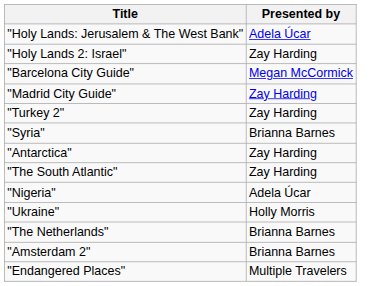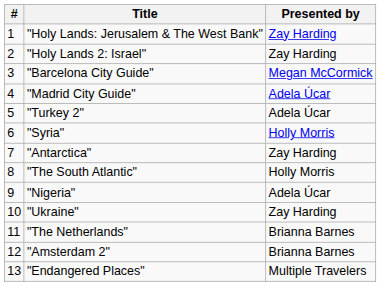 <table class="wikitable">
 <tr>
+<th>#</th>
 <th>Title</th>
 <th>Presented by</th>
 </tr>
 <tr>
+<td>1</td>
 <td>"Holy Lands: Jerusalem & The West Bank"</td>
-<td><a href='#'>Adela Úcar</a></td>
+<td><a href='#'>Zay Harding</a></td>
 </tr>
 <tr>
+<td>2</td>
 <td>"Holy Lands 2: Israel"</td>
 <td>Zay Harding</td>
 </tr>
 <tr>
+<td>3</td>
 <td>"Barcelona City Guide"</td>
 <td><a href='#'>Megan McCormick</a></td>
 </tr>
 <tr>
+<td>4</td>
 <td>"Madrid City Guide"</td>
-<td><a href='#'>Zay Harding</a></td>
+<td><a href='#'>Adela Úcar</a></td>
 </tr>
 <tr>
+<td>5</td>
 <td>"Turkey 2"</td>
-<td>Zay Harding</td>
+<td>Adela Úcar</td>
 </tr>
 <tr>
+<td>6</td>
 <td>"Syria"</td>
-<td>Brianna Barnes</td>
+<td><a href='#'>Holly Morris</a></td>
 </tr>
 <tr>
+<td>7</td>
 <td>"Antarctica"</td>
 <td>Zay Harding</td>
 </tr>
 <tr>
+<td>8</td>
 <td>"The South Atlantic"</td>
-<td>Zay Harding</td>
+<td>Holly Morris</td>
 </tr>
 <tr>
+<td>9</td>
 <td>"Nigeria"</td>
 <td>Adela Úcar</td>
 </tr>
 <tr>
+<td>10</td>
 <td>"Ukraine"</td>
-<td>Holly Morris</td>
+<td>Zay Harding</td>
 </tr>
 <tr>
+<td>11</td>
 <td>"The Netherlands"</td>
 <td>Brianna Barnes</td>
 </tr>
 <tr>
+<td>12</td>
 <td>"Amsterdam 2"</td>
 <td>Brianna Barnes</td>
 </tr>
 <tr>
+<td>13</td>
 <td>"Endangered Places"</td>
 <td>Multiple Travelers</td>
 </tr>
 </table>
